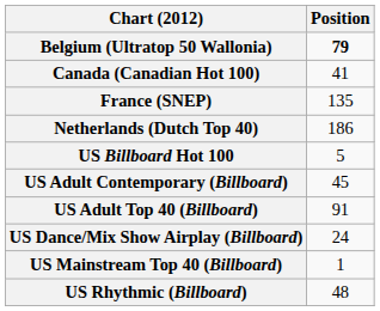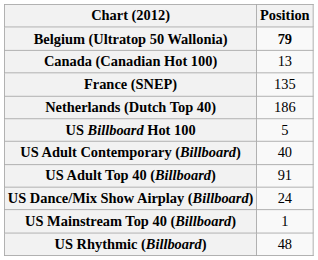 <table class="wikitable sortable plainrowheaders" style="text-align:center">
 <tr>
 <th scope="col">Chart (2012)</th>
 <th scope="col">Position</th>
 </tr>
 <tr>
 <th scope="row">Belgium (Ultratop 50 Wallonia)</th>
 <td><strong>79</strong></td>
 </tr>
 <tr>
 <th scope="row">Canada (Canadian Hot 100)</th>
-<td>41</td>
+<td>13</td>
 </tr>
 <tr>
 <th scope="row">France (SNEP)</th>
 <td>135</td>
 </tr>
 <tr>
 <th scope="row">Netherlands (Dutch Top 40)</th>
 <td>186</td>
 </tr>
 <tr>
 <th scope="row">US <em>Billboard</em> Hot 100</th>
 <td>5</td>
 </tr>
 <tr>
 <th scope="row">US Adult Contemporary (<em>Billboard</em>)</th>
-<td>45</td>
+<td>40</td>
 </tr>
 <tr>
 <th scope="row">US Adult Top 40 (<em>Billboard</em>)</th>
 <td>91</td>
 </tr>
 <tr>
 <th scope="row">US Dance/Mix Show Airplay (<em>Billboard</em>)</th>
 <td>24</td>
 </tr>
 <tr>
 <th scope="row">US Mainstream Top 40 (<em>Billboard</em>)</th>
 <td>1</td>
 </tr>
 <tr>
 <th scope="row">US Rhythmic (<em>Billboard</em>)</th>
 <td>48</td>
 </tr>
 </table>
